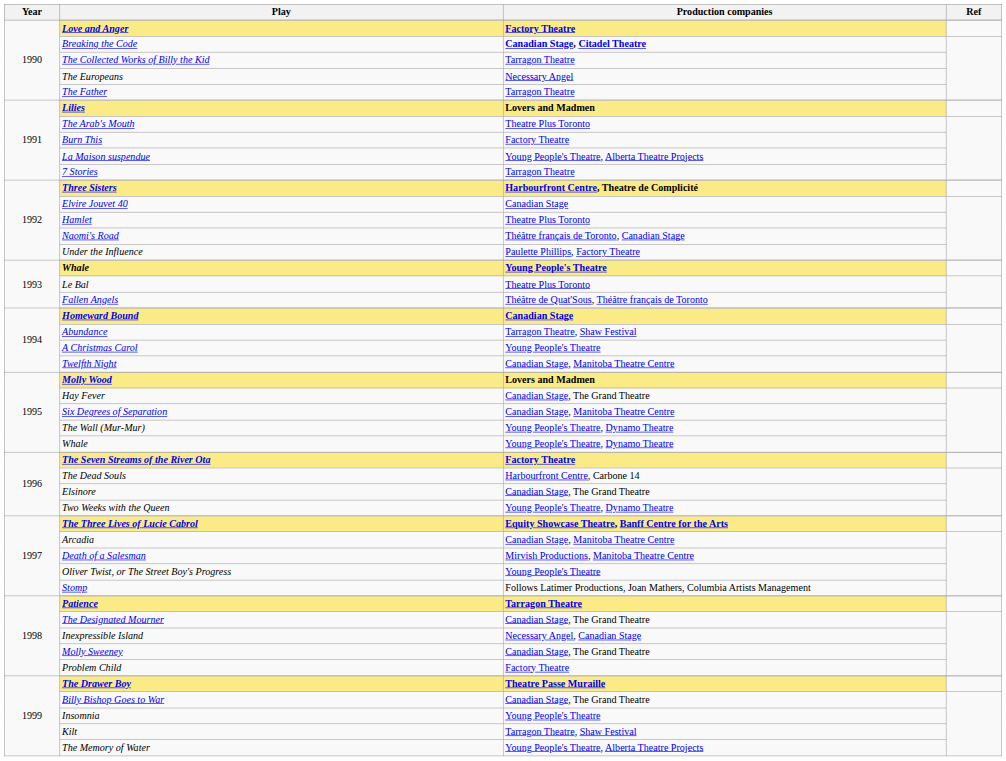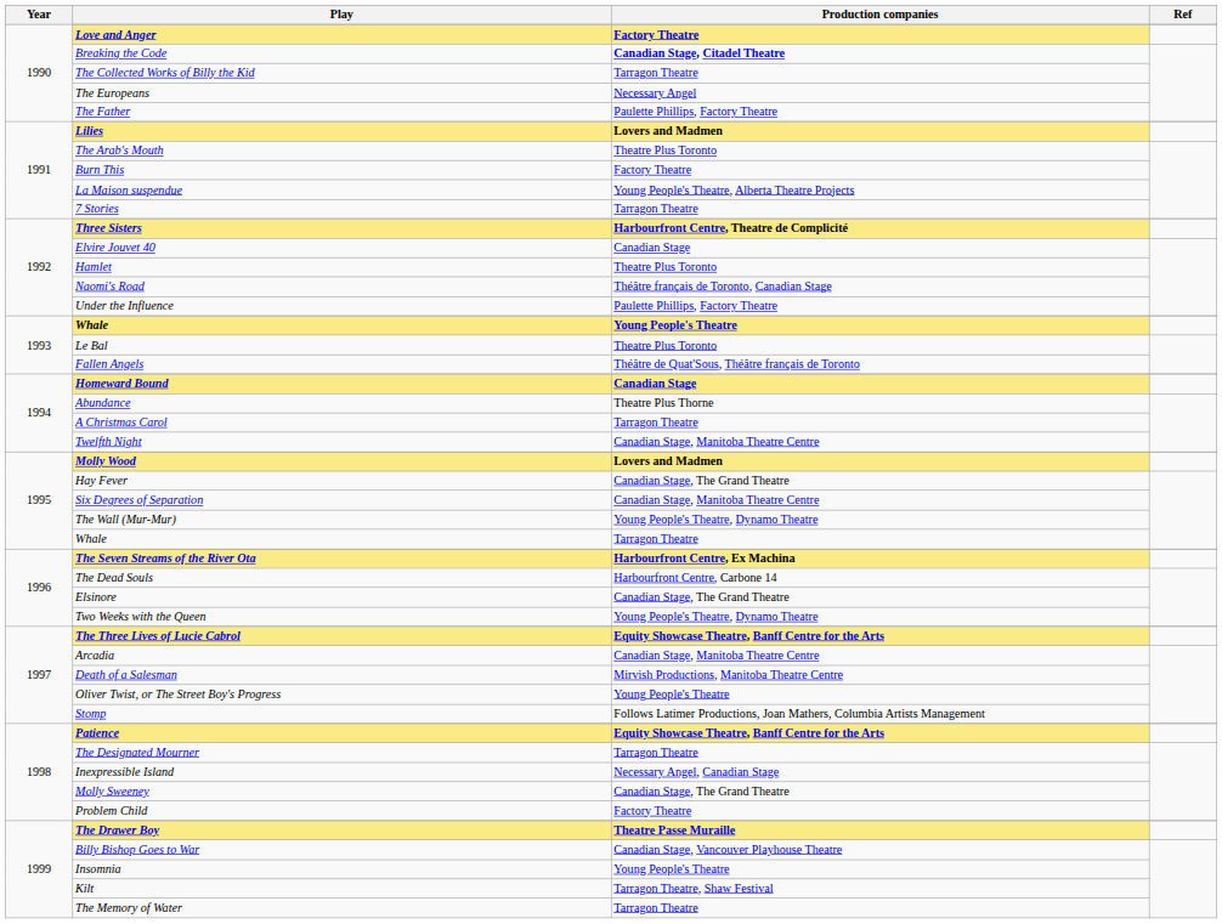 <table class="wikitable" style="width:100%;">
 <tr style="background:#bebebe;">
 <th style="width:5%;">Year</th>
 <th style="width:40%;">Play</th>
 <th style="width:40%;">Production companies</th>
 <th style="width:5%;">Ref</th>
 </tr>
 <tr>
 <td align="center" rowspan=6>1990</td>
 </tr>
 <tr>
 <td style="background:#FAEB86;"><strong><em><a href='#'>Love and Anger</a></em></strong></td>
 <td style="background:#FAEB86;"><strong><a href='#'>Factory Theatre</a></strong></td>
 <td></td>
 </tr>
 <tr>
 <td><em><a href='#'>Breaking the Code</a></em></td>
 <td><strong><a href='#'>Canadian Stage</a>, <a href='#'>Citadel Theatre</a></strong></td>
 <td rowspan=4></td>
 </tr>
 <tr>
 <td><em><a href='#'>The Collected Works of Billy the Kid</a></em></td>
 <td><a href='#'>Tarragon Theatre</a></td>
 </tr>
 <tr>
 <td><em>The Europeans</em></td>
 <td><a href='#'>Necessary Angel</a></td>
 </tr>
 <tr>
 <td><em><a href='#'>The Father</a></em></td>
-<td><a href='#'>Tarragon Theatre</a></td>
+<td><a href='#'>Paulette Phillips</a>, <a href='#'>Factory Theatre</a></td>
 </tr>
 <tr>
 <td align="center" rowspan=6>1991</td>
 </tr>
 <tr>
 <td style="background:#FAEB86;"><strong><em><a href='#'>Lilies</a></em></strong></td>
 <td style="background:#FAEB86;"><strong>Lovers and Madmen</strong></td>
 <td></td>
 </tr>
 <tr>
 <td><em><a href='#'>The Arab's Mouth</a></em></td>
 <td><a href='#'>Theatre Plus Toronto</a></td>
 <td rowspan=4></td>
 </tr>
 <tr>
 <td><em><a href='#'>Burn This</a></em></td>
 <td><a href='#'>Factory Theatre</a></td>
 </tr>
 <tr>
 <td><em><a href='#'>La Maison suspendue</a></em></td>
 <td><a href='#'>Young People's Theatre</a>, <a href='#'>Alberta Theatre Projects</a></td>
 </tr>
 <tr>
 <td><em><a href='#'>7 Stories</a></em></td>
 <td><a href='#'>Tarragon Theatre</a></td>
 </tr>
 <tr>
 <td align="center" rowspan=6>1992</td>
 </tr>
 <tr>
 <td style="background:#FAEB86;"><strong><em><a href='#'>Three Sisters</a></em></strong></td>
 <td style="background:#FAEB86;"><strong><a href='#'>Harbourfront Centre</a>, Theatre de Complicité</strong></td>
 <td></td>
 </tr>
 <tr>
 <td><em><a href='#'>Elvire Jouvet 40</a></em></td>
 <td><a href='#'>Canadian Stage</a></td>
 <td rowspan=4></td>
 </tr>
 <tr>
 <td><em><a href='#'>Hamlet</a></em></td>
 <td><a href='#'>Theatre Plus Toronto</a></td>
 </tr>
 <tr>
 <td><em><a href='#'>Naomi's Road</a></em></td>
 <td><a href='#'>Théâtre français de Toronto</a>, <a href='#'>Canadian Stage</a></td>
 </tr>
 <tr>
 <td><em>Under the Influence</em></td>
 <td><a href='#'>Paulette Phillips</a>, <a href='#'>Factory Theatre</a></td>
 </tr>
 <tr>
 <td align="center" rowspan=4>1993</td>
 </tr>
 <tr>
 <td style="background:#FAEB86;"><strong><em>Whale</em></strong></td>
 <td style="background:#FAEB86;"><strong><a href='#'>Young People's Theatre</a></strong></td>
 <td></td>
 </tr>
 <tr>
 <td><em>Le Bal</em></td>
 <td><a href='#'>Theatre Plus Toronto</a></td>
 <td rowspan=2></td>
 </tr>
 <tr>
 <td><em><a href='#'>Fallen Angels</a></em></td>
 <td><a href='#'>Théâtre de Quat'Sous</a>, <a href='#'>Théâtre français de Toronto</a></td>
 </tr>
 <tr>
 <td align="center" rowspan=5>1994</td>
 </tr>
 <tr>
 <td style="background:#FAEB86;"><strong><em><a href='#'>Homeward Bound</a></em></strong></td>
 <td style="background:#FAEB86;"><strong><a href='#'>Canadian Stage</a></strong></td>
 <td></td>
 </tr>
 <tr>
 <td><em><a href='#'>Abundance</a></em></td>
-<td><a href='#'>Tarragon Theatre</a>, <a href='#'>Shaw Festival</a></td>
+<td>Theatre Plus Thorne</td>
 <td rowspan=3></td>
 </tr>
 <tr>
 <td><em><a href='#'>A Christmas Carol</a></em></td>
-<td><a href='#'>Young People's Theatre</a></td>
+<td><a href='#'>Tarragon Theatre</a></td>
 </tr>
 <tr>
 <td><em><a href='#'>Twelfth Night</a></em></td>
 <td><a href='#'>Canadian Stage</a>, <a href='#'>Manitoba Theatre Centre</a></td>
 </tr>
 <tr>
 <td align="center" rowspan=6>1995</td>
 </tr>
 <tr>
 <td style="background:#FAEB86;"><strong><em><a href='#'>Molly Wood</a></em></strong></td>
 <td style="background:#FAEB86;"><strong>Lovers and Madmen</strong></td>
 <td></td>
 </tr>
 <tr>
 <td><em>Hay Fever</em></td>
 <td><a href='#'>Canadian Stage</a>, The Grand Theatre</td>
 <td rowspan=4></td>
 </tr>
 <tr>
 <td><em><a href='#'>Six Degrees of Separation</a></em></td>
 <td><a href='#'>Canadian Stage</a>, <a href='#'>Manitoba Theatre Centre</a></td>
 </tr>
 <tr>
 <td><em>The Wall (Mur-Mur)</em></td>
 <td><a href='#'>Young People's Theatre</a>, <a href='#'>Dynamo Theatre</a></td>
 </tr>
 <tr>
 <td><em>Whale</em></td>
-<td><a href='#'>Young People's Theatre</a>, <a href='#'>Dynamo Theatre</a></td>
+<td><a href='#'>Tarragon Theatre</a></td>
 </tr>
 <tr>
 <td align="center" rowspan=5>1996</td>
 </tr>
 <tr>
 <td style="background:#FAEB86;"><strong><em><a href='#'>The Seven Streams of the River Ota</a></em></strong></td>
-<td style="background:#FAEB86;"><strong><a href='#'>Factory Theatre</a></strong></td>
+<td style="background:#FAEB86;"><strong><a href='#'>Harbourfront Centre</a>, Ex Machina</strong></td>
 <td></td>
 </tr>
 <tr>
 <td><em>The Dead Souls</em></td>
 <td><a href='#'>Harbourfront Centre</a>, Carbone 14</td>
 <td rowspan=3></td>
 </tr>
 <tr>
 <td><em>Elsinore</em></td>
 <td><a href='#'>Canadian Stage</a>, The Grand Theatre</td>
 </tr>
 <tr>
 <td><em>Two Weeks with the Queen</em></td>
 <td><a href='#'>Young People's Theatre</a>, <a href='#'>Dynamo Theatre</a></td>
 </tr>
 <tr>
 <td align="center" rowspan=6>1997</td>
 </tr>
 <tr>
 <td style="background:#FAEB86;"><strong><em><a href='#'>The Three Lives of Lucie Cabrol</a></em></strong></td>
 <td style="background:#FAEB86;"><strong><a href='#'>Equity Showcase Theatre</a>, <a href='#'>Banff Centre for the Arts</a></strong></td>
 <td></td>
 </tr>
 <tr>
 <td><em>Arcadia</em></td>
 <td><a href='#'>Canadian Stage</a>, <a href='#'>Manitoba Theatre Centre</a></td>
 <td rowspan=4></td>
 </tr>
 <tr>
 <td><em><a href='#'>Death of a Salesman</a></em></td>
 <td><a href='#'>Mirvish Productions</a>, <a href='#'>Manitoba Theatre Centre</a></td>
 </tr>
 <tr>
 <td><em>Oliver Twist, or The Street Boy's Progress</em></td>
 <td><a href='#'>Young People's Theatre</a></td>
 </tr>
 <tr>
 <td><em><a href='#'>Stomp</a></em></td>
 <td>Follows Latimer Productions, Joan Mathers, Columbia Artists Management</td>
 </tr>
 <tr>
 <td align="center" rowspan=6>1998</td>
 </tr>
 <tr>
 <td style="background:#FAEB86;"><strong><em><a href='#'>Patience</a></em></strong></td>
-<td style="background:#FAEB86;"><strong><a href='#'>Tarragon Theatre</a></strong></td>
+<td style="background:#FAEB86;"><strong><a href='#'>Equity Showcase Theatre</a>, <a href='#'>Banff Centre for the Arts</a></strong></td>
 <td></td>
 </tr>
 <tr>
 <td><em><a href='#'>The Designated Mourner</a></em></td>
-<td><a href='#'>Canadian Stage</a>, The Grand Theatre</td>
+<td><a href='#'>Tarragon Theatre</a></td>
 <td rowspan=4></td>
 </tr>
 <tr>
 <td><em>Inexpressible Island</em></td>
 <td><a href='#'>Necessary Angel</a>, <a href='#'>Canadian Stage</a></td>
 </tr>
 <tr>
 <td><em><a href='#'>Molly Sweeney</a></em></td>
 <td><a href='#'>Canadian Stage</a>, The Grand Theatre</td>
 </tr>
 <tr>
 <td><em>Problem Child</em></td>
 <td><a href='#'>Factory Theatre</a></td>
 </tr>
 <tr>
 <td align="center" rowspan=6>1999</td>
 </tr>
 <tr>
 <td style="background:#FAEB86;"><strong><em><a href='#'>The Drawer Boy</a></em></strong></td>
 <td style="background:#FAEB86;"><strong><a href='#'>Theatre Passe Muraille</a></strong></td>
 <td></td>
 </tr>
 <tr>
 <td><em><a href='#'>Billy Bishop Goes to War</a></em></td>
-<td><a href='#'>Canadian Stage</a>, The Grand Theatre</td>
+<td><a href='#'>Canadian Stage</a>, <a href='#'>Vancouver Playhouse Theatre</a></td>
 <td rowspan=4></td>
 </tr>
 <tr>
 <td><em>Insomnia</em></td>
 <td><a href='#'>Young People's Theatre</a></td>
 </tr>
 <tr>
 <td><em>Kilt</em></td>
 <td><a href='#'>Tarragon Theatre</a>, <a href='#'>Shaw Festival</a></td>
 </tr>
 <tr>
 <td><em>The Memory of Water</em></td>
-<td><a href='#'>Young People's Theatre</a>, <a href='#'>Alberta Theatre Projects</a></td>
+<td><a href='#'>Tarragon Theatre</a></td>
 </tr>
 </table>
